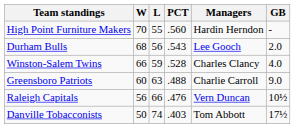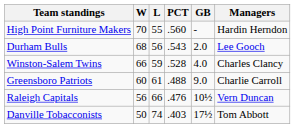 <table class="wikitable">
 <tr>
 <th>Team standings</th>
 <th>W</th>
 <th>L</th>
 <th>PCT</th>
+<th>GB</th>
 <th>Managers</th>
-<th>GB</th>
 </tr>
 <tr>
 <td><a href='#'>High Point Furniture Makers</a></td>
 <td>70</td>
 <td>55</td>
 <td>.560</td>
+<td>-</td>
 <td>Hardin Herndon</td>
-<td>-</td>
 </tr>
 <tr>
 <td><a href='#'>Durham Bulls</a></td>
 <td>68</td>
 <td>56</td>
 <td>.543</td>
+<td>2.0</td>
 <td><a href='#'>Lee Gooch</a></td>
-<td>2.0</td>
 </tr>
 <tr>
 <td><a href='#'>Winston-Salem Twins</a></td>
 <td>66</td>
 <td>59</td>
 <td>.528</td>
+<td>4.0</td>
 <td>Charles Clancy</td>
-<td>4.0</td>
 </tr>
 <tr>
 <td><a href='#'>Greensboro Patriots</a></td>
 <td>60</td>
-<td>63</td>
+<td>61</td>
 <td>.488</td>
+<td>9.0</td>
 <td>Charlie Carroll</td>
-<td>9.0</td>
 </tr>
 <tr>
 <td><a href='#'>Raleigh Capitals</a></td>
 <td>56</td>
 <td>66</td>
 <td>.476</td>
+<td>10½</td>
 <td><a href='#'>Vern Duncan</a></td>
-<td>10½</td>
 </tr>
 <tr>
 <td><a href='#'>Danville Tobacconists</a></td>
 <td>50</td>
 <td>74</td>
 <td>.403</td>
+<td>17½</td>
 <td>Tom Abbott</td>
-<td>17½</td>
 </tr>
 </table>
